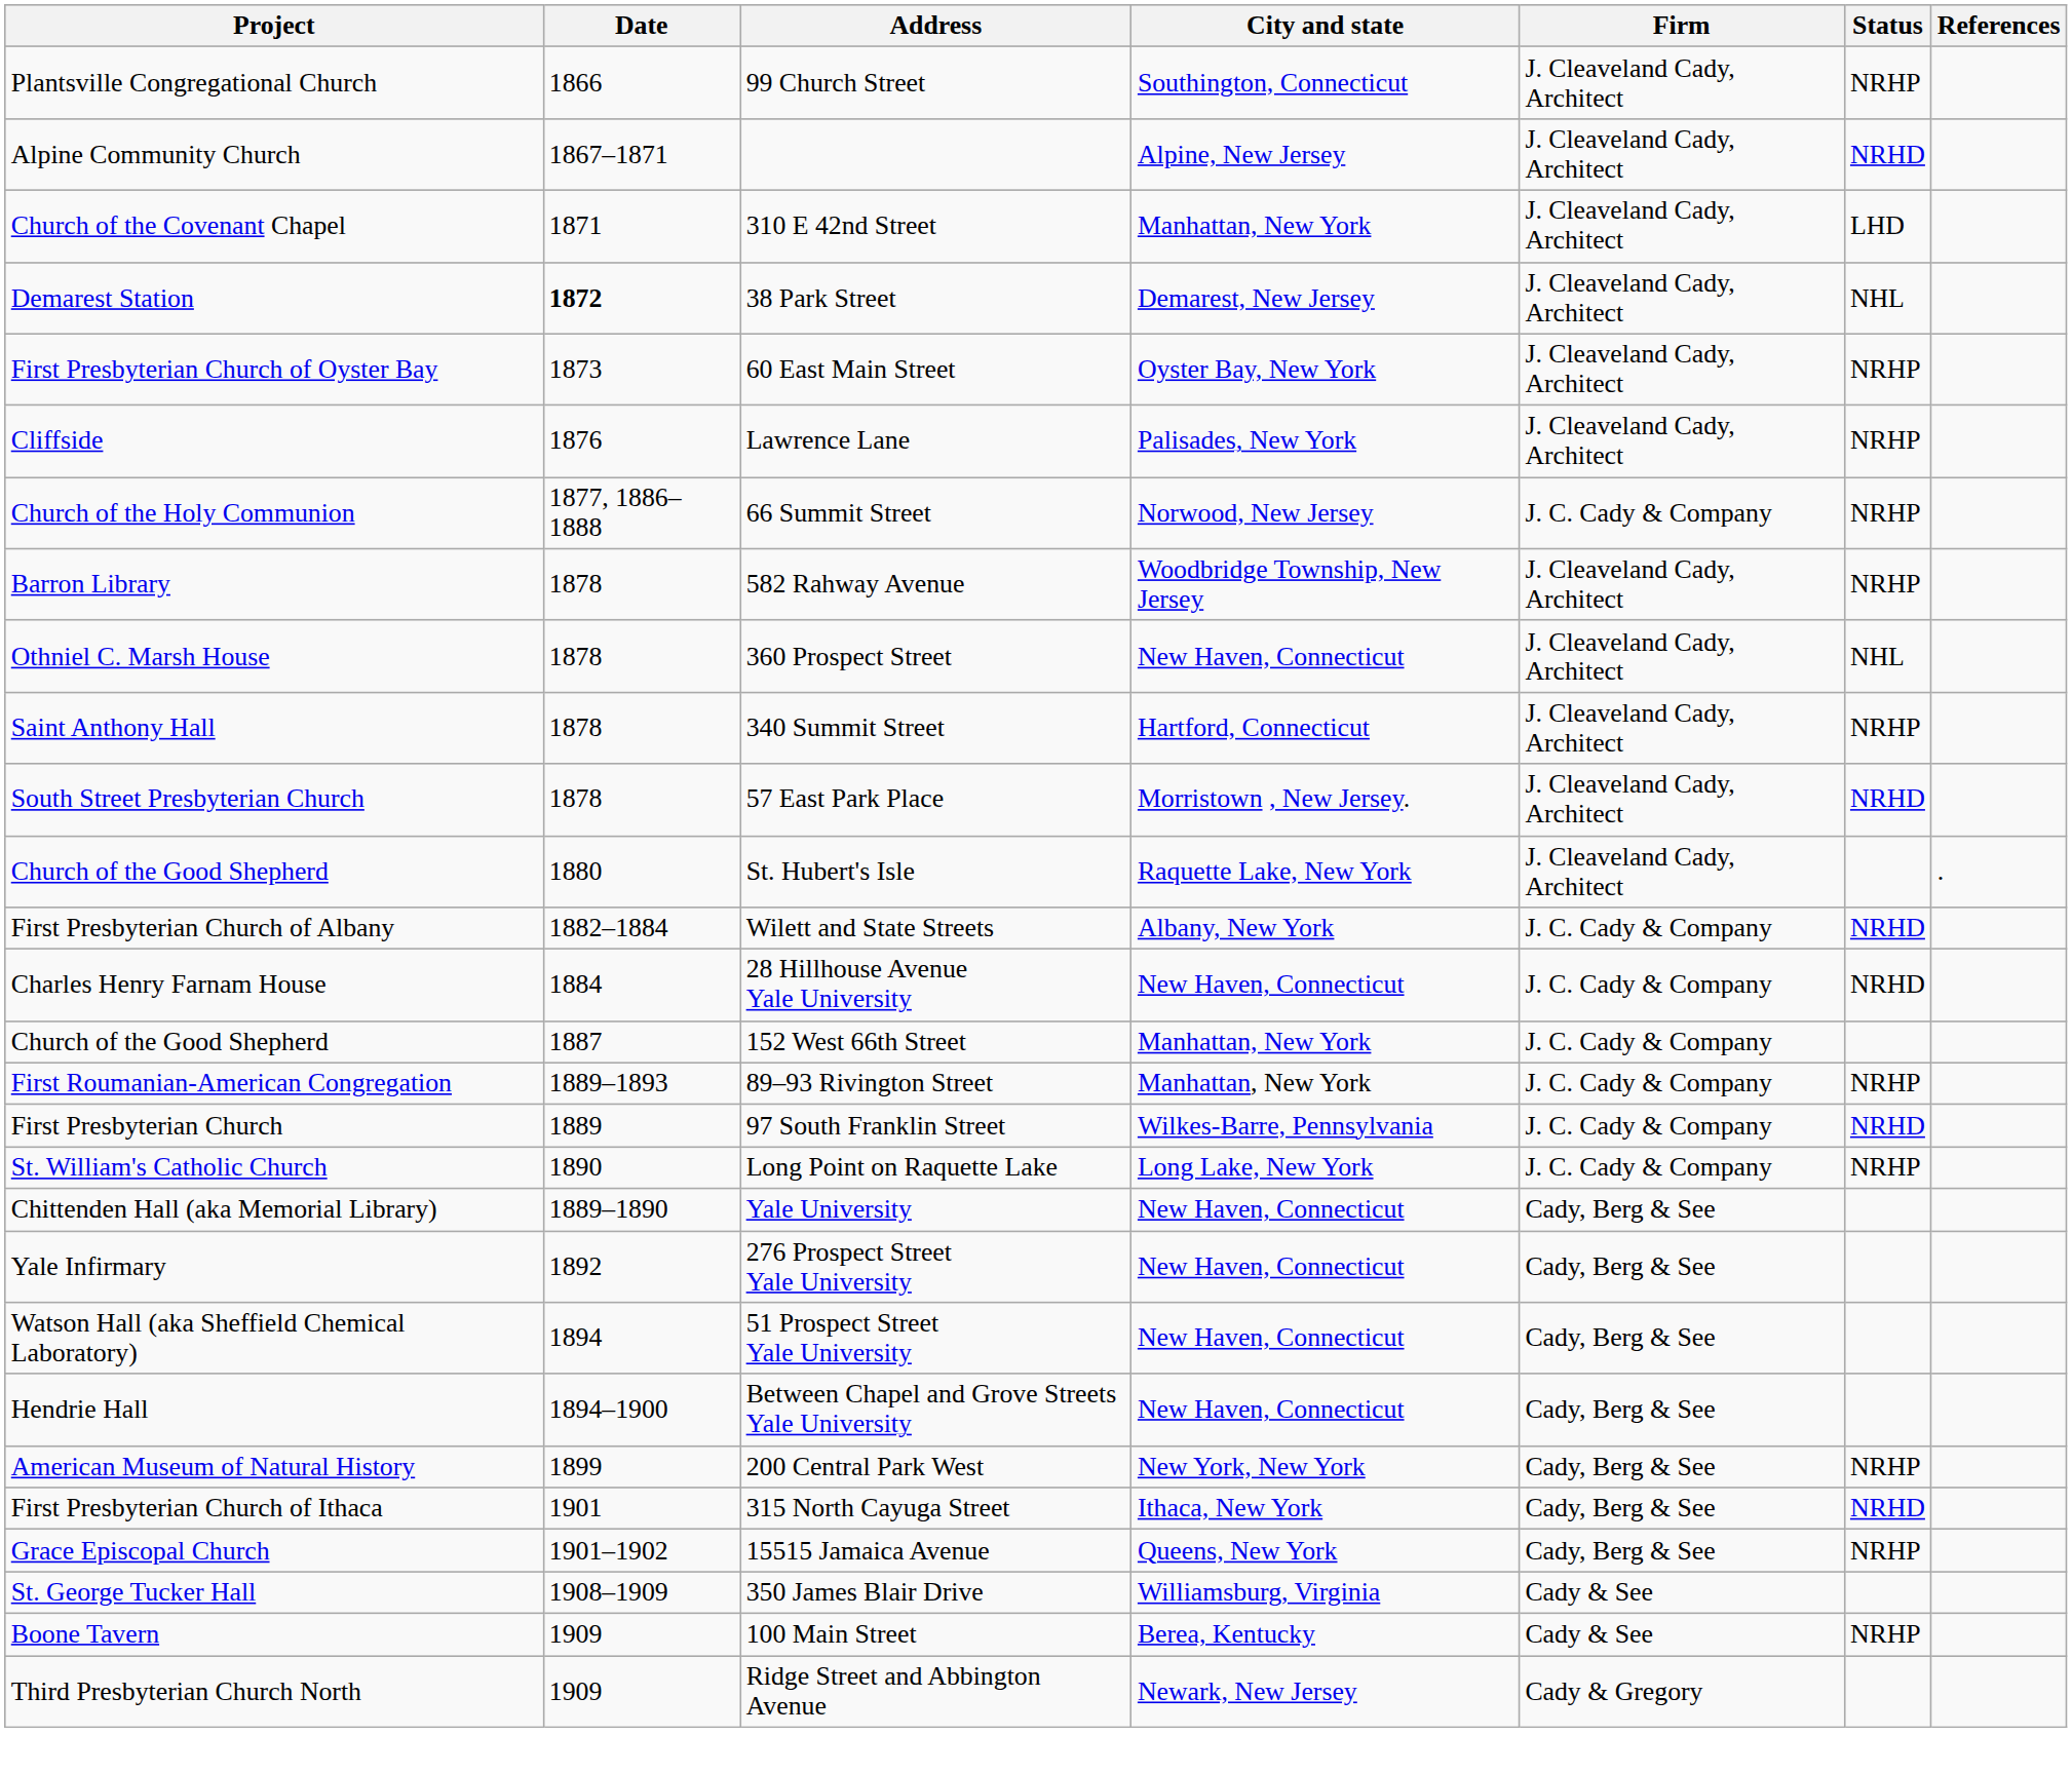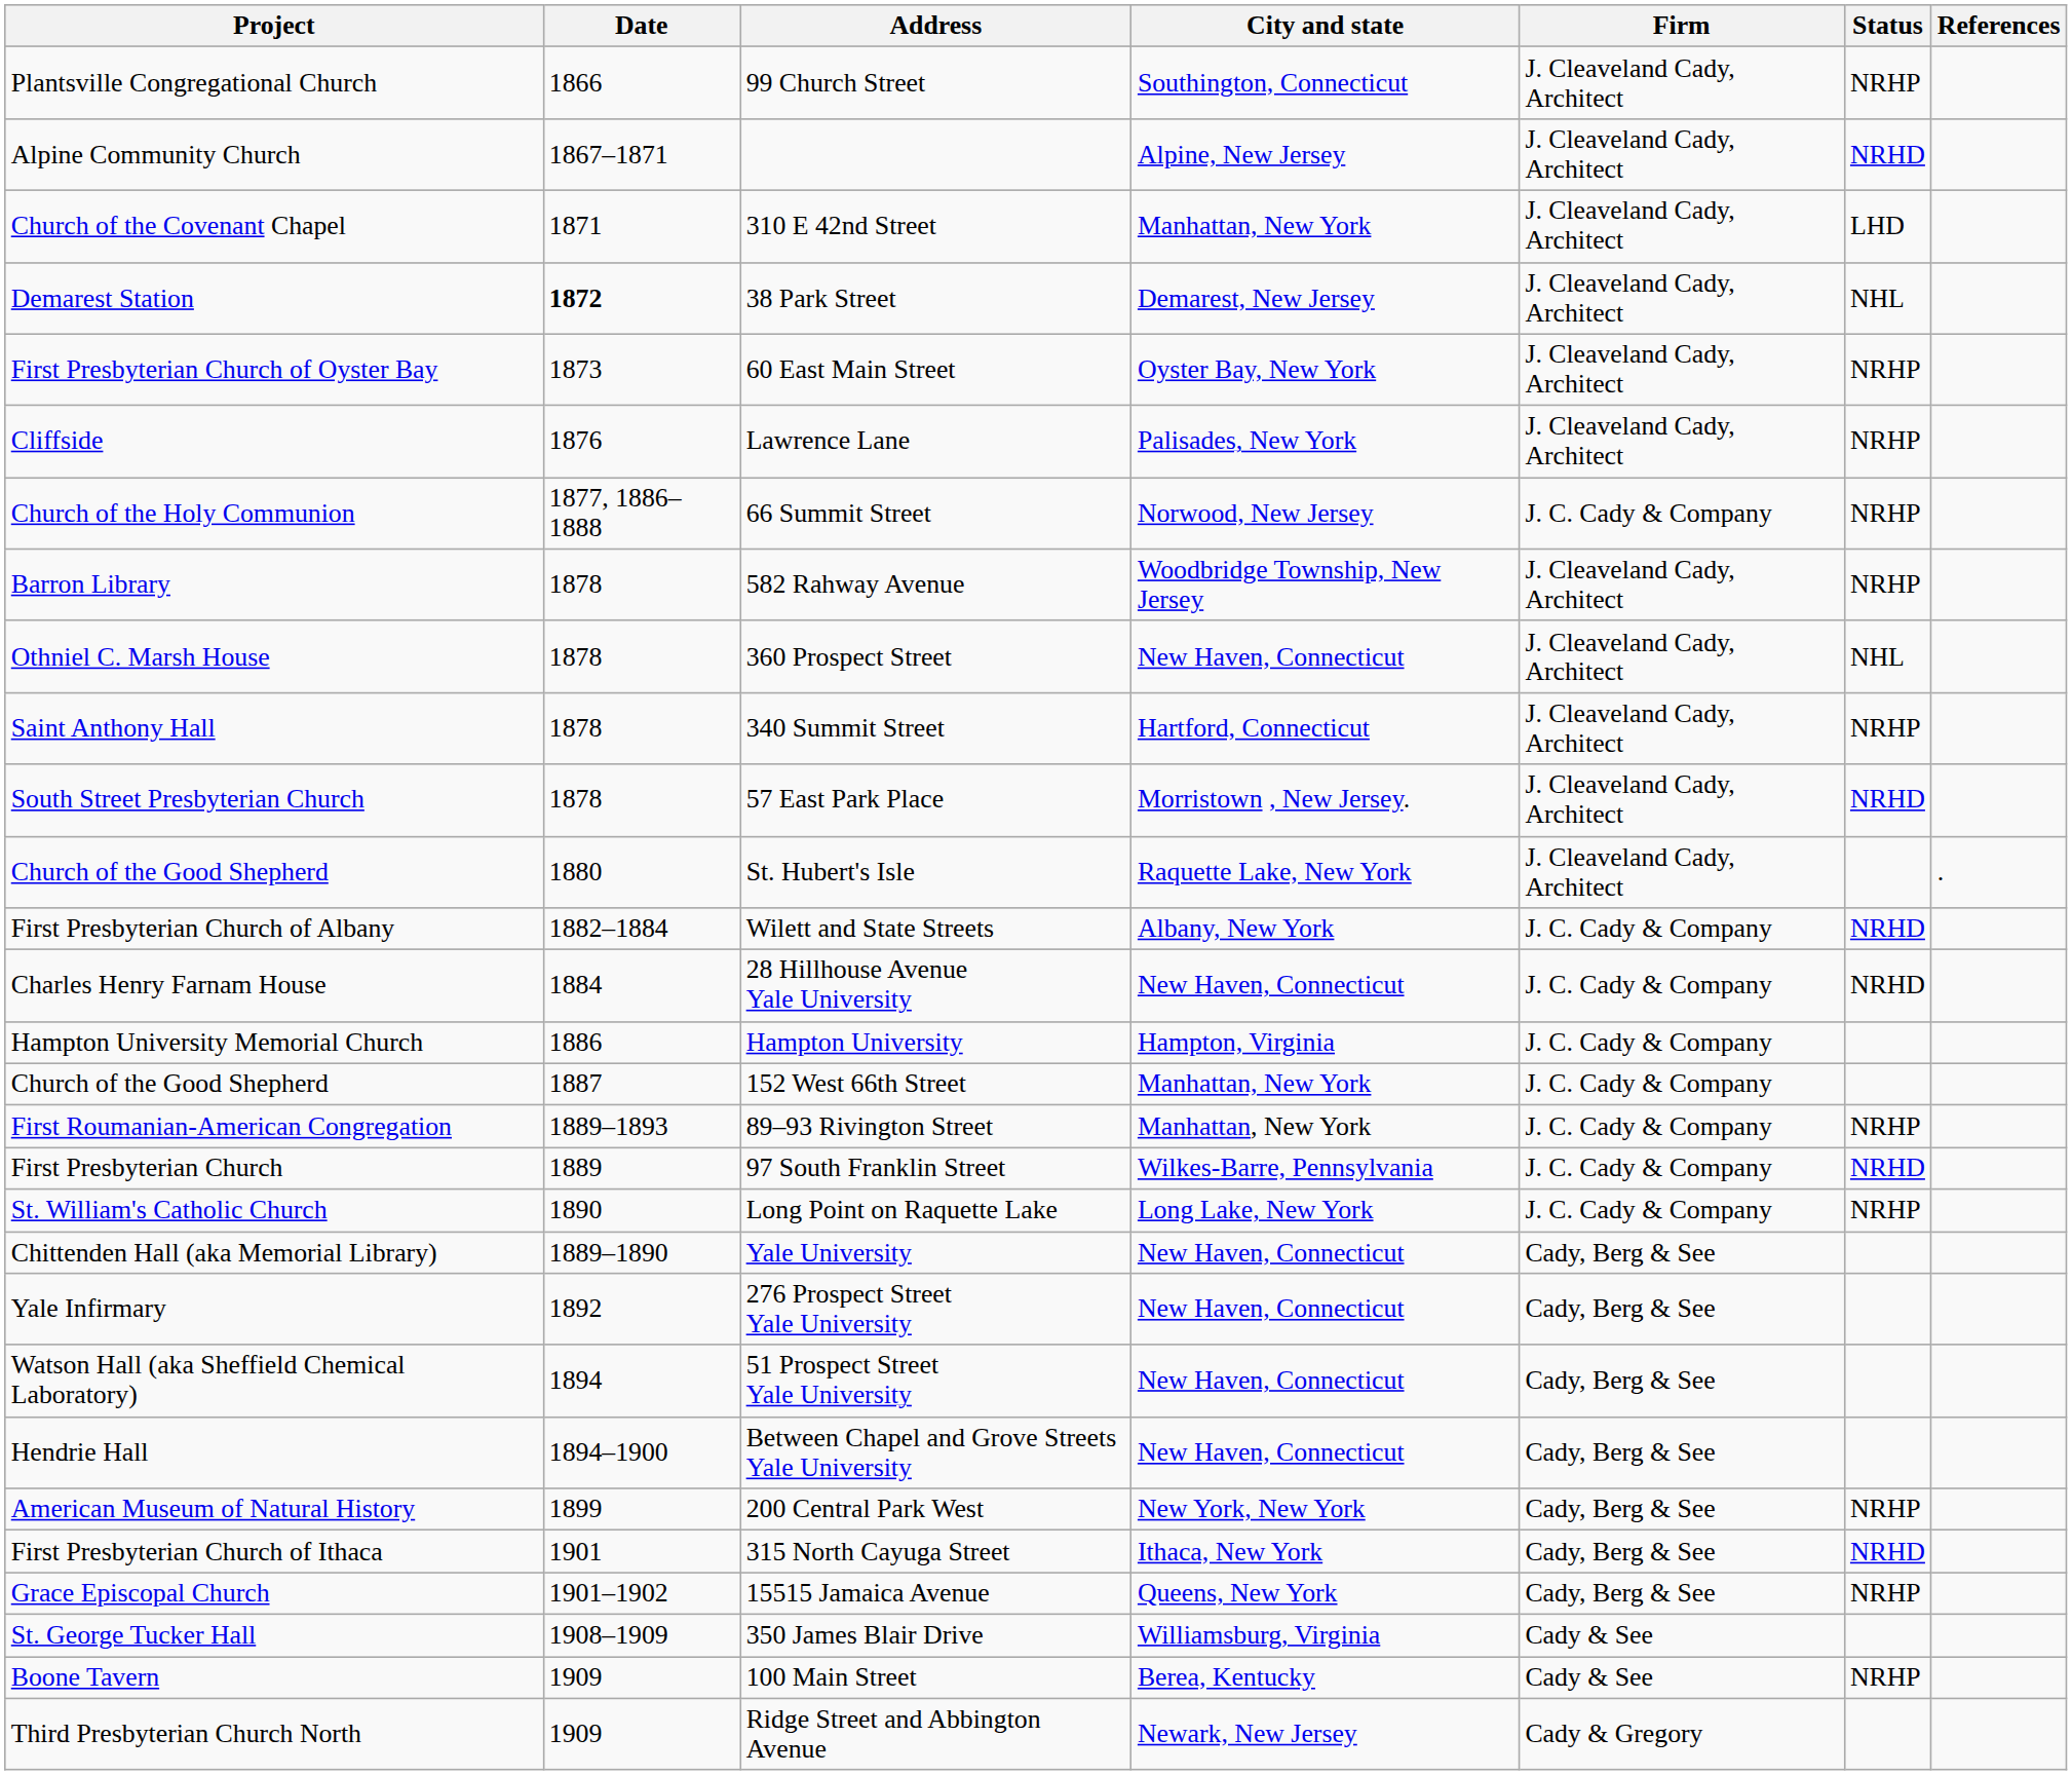 <table class="wikitable sortable">
 <tr>
 <th>Project</th>
 <th>Date</th>
 <th>Address</th>
 <th>City and state</th>
 <th>Firm</th>
 <th>Status</th>
 <th>References</th>
 </tr>
 <tr>
 <td>Plantsville Congregational Church</td>
 <td>1866</td>
 <td>99 Church Street</td>
 <td><a href='#'>Southington, Connecticut</a></td>
 <td>J. Cleaveland Cady, Architect</td>
 <td>NRHP</td>
 <td></td>
 </tr>
 <tr>
 <td>Alpine Community Church</td>
 <td>1867–1871</td>
 <td></td>
 <td><a href='#'>Alpine, New Jersey</a></td>
 <td>J. Cleaveland Cady, Architect</td>
 <td><a href='#'>NRHD</a></td>
 <td></td>
 </tr>
 <tr>
 <td><a href='#'>Church of the Covenant</a> Chapel</td>
 <td>1871</td>
 <td>310 E 42nd Street</td>
 <td><a href='#'>Manhattan, New York</a></td>
 <td>J. Cleaveland Cady, Architect</td>
 <td>LHD</td>
 <td></td>
 </tr>
 <tr>
 <td><a href='#'>Demarest Station</a></td>
 <td><strong>1872</strong></td>
 <td>38 Park Street</td>
 <td><a href='#'>Demarest, New Jersey</a></td>
 <td>J. Cleaveland Cady, Architect</td>
 <td>NHL</td>
 <td></td>
 </tr>
 <tr>
 <td><a href='#'>First Presbyterian Church of Oyster Bay</a></td>
 <td>1873</td>
 <td>60 East Main Street</td>
 <td><a href='#'>Oyster Bay, New York</a></td>
 <td>J. Cleaveland Cady, Architect</td>
 <td>NRHP</td>
 <td></td>
 </tr>
 <tr>
 <td><a href='#'>Cliffside</a></td>
 <td>1876</td>
 <td>Lawrence Lane</td>
 <td><a href='#'>Palisades, New York</a></td>
 <td>J. Cleaveland Cady, Architect</td>
 <td>NRHP</td>
 <td></td>
 </tr>
 <tr>
 <td><a href='#'>Church of the Holy Communion</a></td>
 <td>1877, 1886–1888</td>
 <td>66 Summit Street</td>
 <td><a href='#'>Norwood, New Jersey</a></td>
 <td>J. C. Cady & Company</td>
 <td>NRHP</td>
 <td></td>
 </tr>
 <tr>
 <td><a href='#'>Barron Library</a></td>
 <td>1878</td>
 <td>582 Rahway Avenue</td>
 <td><a href='#'>Woodbridge Township, New Jersey</a></td>
 <td>J. Cleaveland Cady, Architect</td>
 <td>NRHP</td>
 <td></td>
 </tr>
 <tr>
 <td><a href='#'>Othniel C. Marsh House</a></td>
 <td>1878</td>
 <td>360 Prospect Street</td>
 <td><a href='#'>New Haven, Connecticut</a></td>
 <td>J. Cleaveland Cady, Architect</td>
 <td>NHL</td>
 <td></td>
 </tr>
 <tr>
 <td><a href='#'>Saint Anthony Hall</a></td>
 <td>1878</td>
 <td>340 Summit Street</td>
 <td><a href='#'>Hartford, Connecticut</a></td>
 <td>J. Cleaveland Cady, Architect</td>
 <td>NRHP</td>
 <td></td>
 </tr>
 <tr>
 <td><a href='#'>South Street Presbyterian Church</a></td>
 <td>1878</td>
 <td>57 East Park Place</td>
 <td><a href='#'>Morristown</a> <a href='#'>, New Jersey</a>.</td>
 <td>J. Cleaveland Cady, Architect</td>
 <td><a href='#'>NRHD</a></td>
 <td></td>
 </tr>
 <tr>
 <td><a href='#'>Church of the Good Shepherd</a></td>
 <td>1880</td>
 <td>St. Hubert's Isle</td>
 <td><a href='#'>Raquette Lake, New York</a></td>
 <td>J. Cleaveland Cady, Architect</td>
 <td></td>
 <td>.</td>
 </tr>
 <tr>
 <td>First Presbyterian Church of Albany</td>
 <td>1882–1884</td>
 <td>Wilett and State Streets</td>
 <td><a href='#'>Albany, New York</a></td>
 <td>J. C. Cady & Company</td>
 <td><a href='#'>NRHD</a></td>
 <td></td>
 </tr>
 <tr>
 <td>Charles Henry Farnam House</td>
 <td>1884</td>
 <td>28 Hillhouse Avenue<br><a href='#'>Yale University</a></td>
 <td><a href='#'>New Haven, Connecticut</a></td>
 <td>J. C. Cady & Company</td>
 <td>NRHD</td>
 <td></td>
 </tr>
 <tr>
+<td>Hampton University Memorial Church</td>
+<td>1886</td>
+<td><a href='#'>Hampton University</a></td>
+<td><a href='#'>Hampton, Virginia</a></td>
+<td>J. C. Cady & Company</td>
+<td></td>
+<td></td>
+</tr>
+<tr>
 <td>Church of the Good Shepherd</td>
 <td>1887</td>
 <td>152 West 66th Street</td>
 <td><a href='#'>Manhattan, New York</a></td>
 <td>J. C. Cady & Company</td>
 <td></td>
 <td></td>
 </tr>
 <tr>
 <td><a href='#'>First Roumanian-American Congregation</a></td>
 <td>1889–1893</td>
 <td>89–93 Rivington Street</td>
 <td><a href='#'>Manhattan</a>, New York</td>
 <td>J. C. Cady & Company</td>
 <td>NRHP</td>
 <td></td>
 </tr>
 <tr>
 <td>First Presbyterian Church</td>
 <td>1889</td>
 <td>97 South Franklin Street</td>
 <td><a href='#'>Wilkes-Barre, Pennsylvania</a></td>
 <td>J. C. Cady & Company</td>
 <td><a href='#'>NRHD</a></td>
 <td></td>
 </tr>
 <tr>
 <td><a href='#'>St. William's Catholic Church</a></td>
 <td>1890</td>
 <td>Long Point on Raquette Lake</td>
 <td><a href='#'>Long Lake, New York</a></td>
 <td>J. C. Cady & Company</td>
 <td>NRHP</td>
 <td></td>
 </tr>
 <tr>
 <td>Chittenden Hall (aka Memorial Library)</td>
 <td>1889–1890</td>
 <td><a href='#'>Yale University</a></td>
 <td><a href='#'>New Haven, Connecticut</a></td>
 <td>Cady, Berg & See</td>
 <td></td>
 <td></td>
 </tr>
 <tr>
 <td>Yale Infirmary</td>
 <td>1892</td>
 <td>276 Prospect Street<br><a href='#'>Yale University</a></td>
 <td><a href='#'>New Haven, Connecticut</a></td>
 <td>Cady, Berg & See</td>
 <td></td>
 <td></td>
 </tr>
 <tr>
 <td>Watson Hall (aka Sheffield Chemical Laboratory)</td>
 <td>1894</td>
 <td>51 Prospect Street<br><a href='#'>Yale University</a></td>
 <td><a href='#'>New Haven, Connecticut</a></td>
 <td>Cady, Berg & See</td>
 <td></td>
 <td></td>
 </tr>
 <tr>
 <td>Hendrie Hall</td>
 <td>1894–1900</td>
 <td>Between Chapel and Grove Streets<br><a href='#'>Yale University</a></td>
 <td><a href='#'>New Haven, Connecticut</a></td>
 <td>Cady, Berg & See</td>
 <td></td>
 <td></td>
 </tr>
 <tr>
 <td><a href='#'>American Museum of Natural History</a></td>
 <td>1899</td>
 <td>200 Central Park West</td>
 <td><a href='#'>New York, New York</a></td>
 <td>Cady, Berg & See</td>
 <td>NRHP</td>
 <td></td>
 </tr>
 <tr>
 <td>First Presbyterian Church of Ithaca</td>
 <td>1901</td>
 <td>315 North Cayuga Street</td>
 <td><a href='#'>Ithaca, New York</a></td>
 <td>Cady, Berg & See</td>
 <td><a href='#'>NRHD</a></td>
 <td></td>
 </tr>
 <tr>
 <td><a href='#'>Grace Episcopal Church</a></td>
 <td>1901–1902</td>
 <td>15515 Jamaica Avenue</td>
 <td><a href='#'>Queens, New York</a></td>
 <td>Cady, Berg & See</td>
 <td>NRHP</td>
 <td></td>
 </tr>
 <tr>
 <td><a href='#'>St. George Tucker Hall</a></td>
 <td>1908–1909</td>
 <td>350 James Blair Drive</td>
 <td><a href='#'>Williamsburg, Virginia</a></td>
 <td>Cady & See</td>
 <td></td>
 <td></td>
 </tr>
 <tr>
 <td><a href='#'>Boone Tavern</a></td>
 <td>1909</td>
 <td>100 Main Street</td>
 <td><a href='#'>Berea, Kentucky</a></td>
 <td>Cady & See</td>
 <td>NRHP</td>
 <td></td>
 </tr>
 <tr>
 <td>Third Presbyterian Church North</td>
 <td>1909</td>
 <td>Ridge Street and Abbington Avenue</td>
 <td><a href='#'>Newark, New Jersey</a></td>
 <td>Cady & Gregory</td>
 <td></td>
 <td></td>
 </tr>
 </table>
